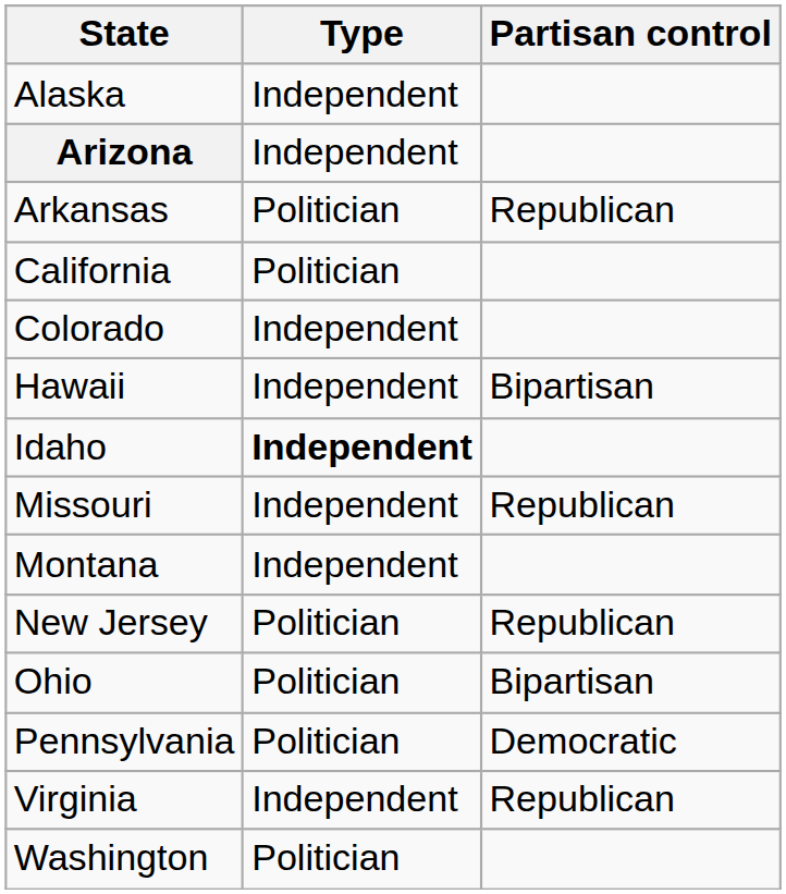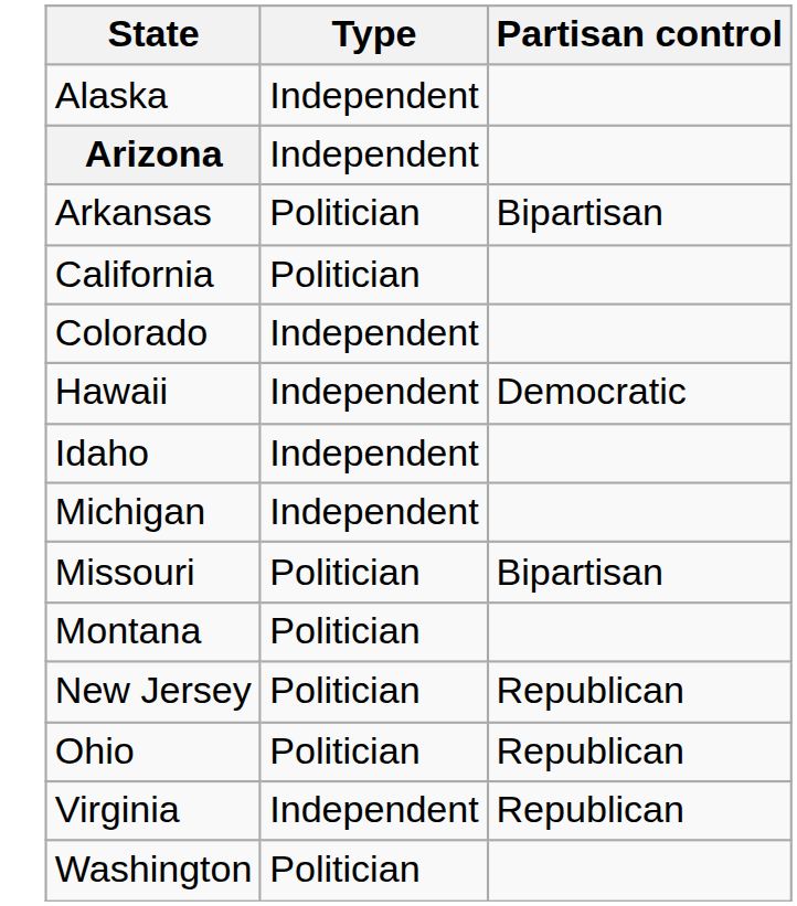 <table class="wikitable"  style="float:right; margin-left:1em;">
 <tr>
 <th>State</th>
 <th>Type</th>
 <th>Partisan control</th>
 </tr>
 <tr>
 <td>Alaska</td>
 <td>Independent</td>
 <td></td>
 </tr>
 <tr>
 <th>Arizona</th>
 <td>Independent</td>
 <td></td>
 </tr>
 <tr>
 <td>Arkansas</td>
 <td>Politician</td>
-<td>Republican</td>
+<td>Bipartisan</td>
 </tr>
 <tr>
 <td>California</td>
 <td>Politician</td>
 <td></td>
 </tr>
 <tr>
 <td>Colorado</td>
 <td>Independent</td>
 <td></td>
 </tr>
 <tr>
 <td>Hawaii</td>
 <td>Independent</td>
-<td>Bipartisan</td>
+<td>Democratic</td>
 </tr>
 <tr>
 <td>Idaho</td>
-<td><strong>Independent</strong></td>
+<td>Independent</td>
+<td></td>
+</tr>
+<tr>
+<td>Michigan</td>
+<td>Independent</td>
 <td></td>
 </tr>
 <tr>
 <td>Missouri</td>
-<td>Independent</td>
-<td>Republican</td>
+<td>Politician</td>
+<td>Bipartisan</td>
 </tr>
 <tr>
 <td>Montana</td>
-<td>Independent</td>
+<td>Politician</td>
 <td></td>
 </tr>
 <tr>
 <td>New Jersey</td>
 <td>Politician</td>
 <td>Republican</td>
 </tr>
 <tr>
 <td>Ohio</td>
 <td>Politician</td>
-<td>Bipartisan</td>
-</tr>
-<tr>
-<td>Pennsylvania</td>
-<td>Politician</td>
-<td>Democratic</td>
+<td>Republican</td>
 </tr>
 <tr>
 <td>Virginia</td>
 <td>Independent</td>
 <td>Republican</td>
 </tr>
 <tr>
 <td>Washington</td>
 <td>Politician</td>
 <td></td>
 </tr>
 </table>
